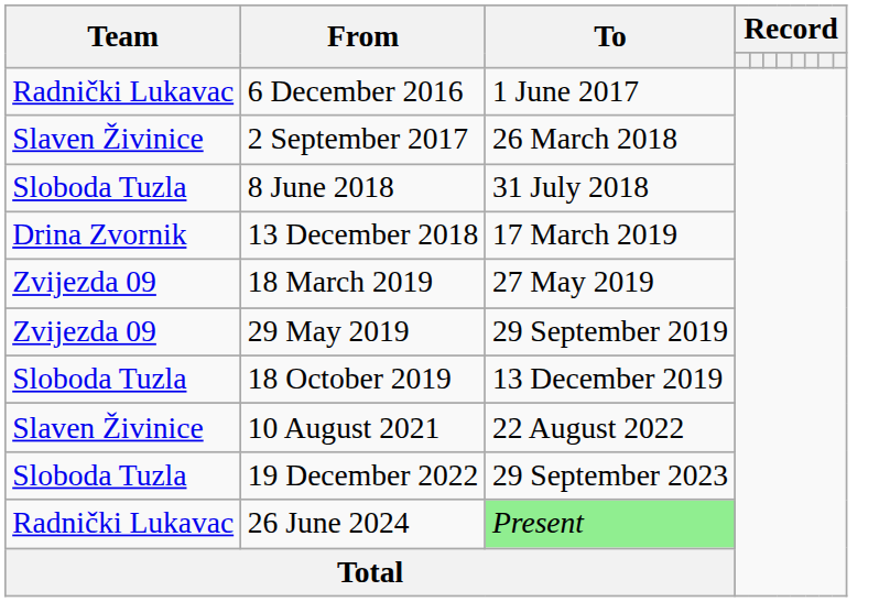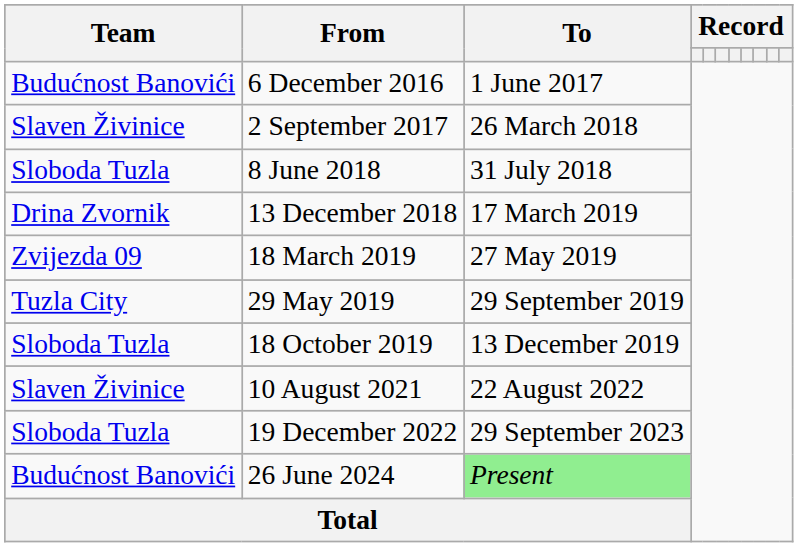 <table class="wikitable" style="text-align: center">
 <tr>
 <th rowspan="2">Team</th>
 <th rowspan="2">From</th>
 <th rowspan="2">To</th>
 <th colspan="8">Record</th>
 </tr>
 <tr>
 <th></th>
 <th></th>
 <th></th>
 <th></th>
 <th></th>
 <th></th>
 <th></th>
 <th></th>
 </tr>
 <tr>
-<td align="left"><a href='#'>Radnički Lukavac</a></td>
+<td align=left><a href='#'>Budućnost Banovići</a></td>
 <td align="left">6 December 2016</td>
 <td align="left">1 June 2017<br></td>
 </tr>
 <tr>
 <td align=left><a href='#'>Slaven Živinice</a></td>
 <td align=left>2 September 2017</td>
 <td align=left>26 March 2018<br></td>
 </tr>
 <tr>
 <td align=left><a href='#'>Sloboda Tuzla</a></td>
 <td align=left>8 June 2018</td>
 <td align=left>31 July 2018<br></td>
 </tr>
 <tr>
 <td align=left><a href='#'>Drina Zvornik</a></td>
 <td align=left>13 December 2018</td>
 <td align=left>17 March 2019<br></td>
 </tr>
 <tr>
 <td align=left><a href='#'>Zvijezda 09</a></td>
 <td align=left>18 March 2019</td>
 <td align=left>27 May 2019<br></td>
 </tr>
 <tr>
-<td align=left><a href='#'>Zvijezda 09</a></td>
+<td align=left><a href='#'>Tuzla City</a></td>
 <td align=left>29 May 2019</td>
 <td align=left>29 September 2019<br></td>
 </tr>
 <tr>
 <td align=left><a href='#'>Sloboda Tuzla</a></td>
 <td align=left>18 October 2019</td>
 <td align=left>13 December 2019<br></td>
 </tr>
 <tr>
 <td align=left><a href='#'>Slaven Živinice</a></td>
 <td align=left>10 August 2021</td>
 <td align=left>22 August 2022<br></td>
 </tr>
 <tr>
 <td align=left><a href='#'>Sloboda Tuzla</a></td>
 <td align=left>19 December 2022</td>
 <td align=left>29 September 2023<br></td>
 </tr>
 <tr>
-<td align="left"><a href='#'>Radnički Lukavac</a></td>
+<td align=left><a href='#'>Budućnost Banovići</a></td>
 <td align=left>26 June 2024</td>
 <td align=left style="background: lightgreen;"><em>Present</em><br></td>
 </tr>
 <tr>
 <th colspan="3">Total<br></th>
 </tr>
 </table>
